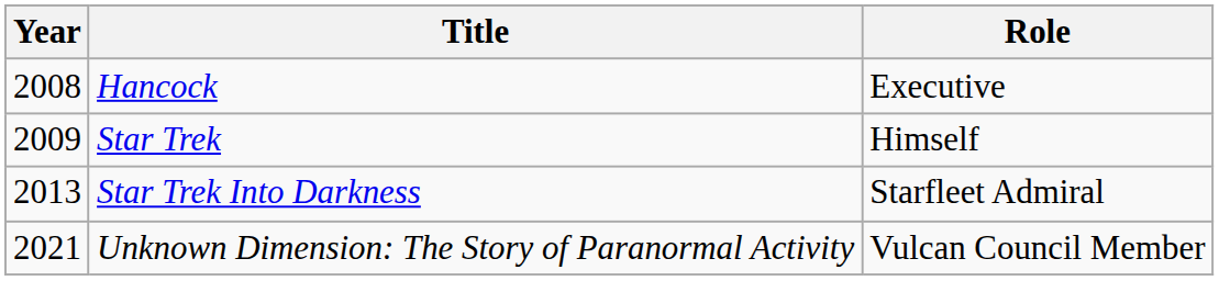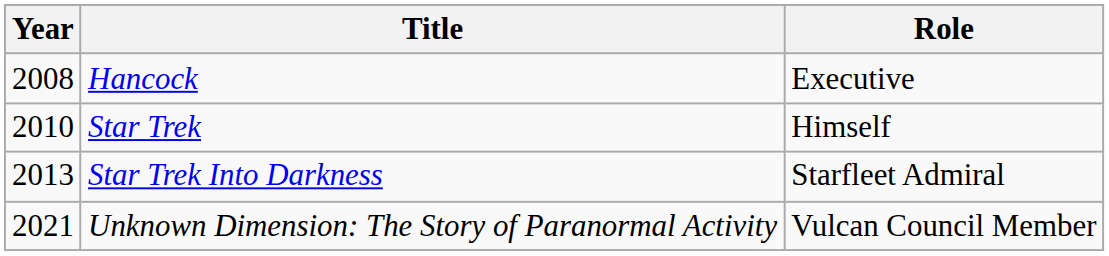 <table class="wikitable">
 <tr>
 <th>Year</th>
 <th>Title</th>
 <th>Role</th>
 </tr>
 <tr>
 <td>2008</td>
 <td><em><a href='#'>Hancock</a></em></td>
 <td>Executive</td>
 </tr>
 <tr>
-<td>2009</td>
+<td>2010</td>
 <td><em><a href='#'>Star Trek</a></em></td>
 <td>Himself</td>
 </tr>
 <tr>
 <td>2013</td>
 <td><em><a href='#'>Star Trek Into Darkness</a></em></td>
 <td>Starfleet Admiral</td>
 </tr>
 <tr>
 <td>2021</td>
 <td><em>Unknown Dimension: The Story of Paranormal Activity</em></td>
 <td>Vulcan Council Member</td>
 </tr>
 </table>
